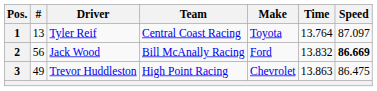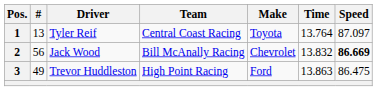 <table class="wikitable" style="font-size: 95%;">
 <tr>
 <th>Pos.</th>
 <th>#</th>
 <th>Driver</th>
 <th>Team</th>
 <th>Make</th>
 <th>Time</th>
 <th>Speed</th>
 </tr>
 <tr>
 <th>1</th>
 <td>13</td>
 <td><a href='#'>Tyler Reif</a></td>
 <td><a href='#'>Central Coast Racing</a></td>
 <td><a href='#'>Toyota</a></td>
 <td>13.764</td>
 <td>87.097</td>
 </tr>
 <tr>
 <th>2</th>
 <td>56</td>
 <td><a href='#'>Jack Wood</a></td>
 <td><a href='#'>Bill McAnally Racing</a></td>
-<td><a href='#'>Ford</a></td>
+<td><a href='#'>Chevrolet</a></td>
 <td>13.832</td>
 <td><strong>86.669</strong></td>
 </tr>
 <tr>
 <th>3</th>
 <td>49</td>
 <td><a href='#'>Trevor Huddleston</a></td>
 <td><a href='#'>High Point Racing</a></td>
-<td><a href='#'>Chevrolet</a></td>
+<td><a href='#'>Ford</a></td>
 <td>13.863</td>
 <td>86.475</td>
 </tr>
 <tr>
 <th colspan="7"></th>
 </tr>
 </table>
